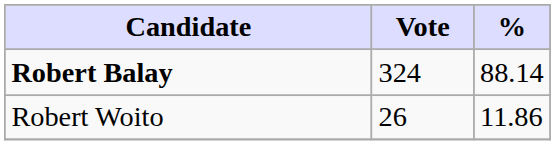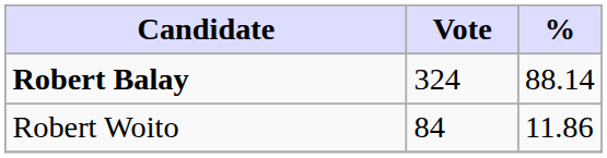 <table class="wikitable">
 <tr>
 <th style="background:#ddf; width:200px;">Candidate</th>
 <th style="background:#ddf; width:50px;">Vote</th>
 <th style="background:#ddf; width:30px;">%</th>
 </tr>
 <tr>
 <td><strong>Robert Balay</strong></td>
 <td>324</td>
 <td>88.14</td>
 </tr>
 <tr>
 <td>Robert Woito</td>
-<td>26</td>
+<td>84</td>
 <td>11.86</td>
 </tr>
 <tr>
 </tr>
 </table>
